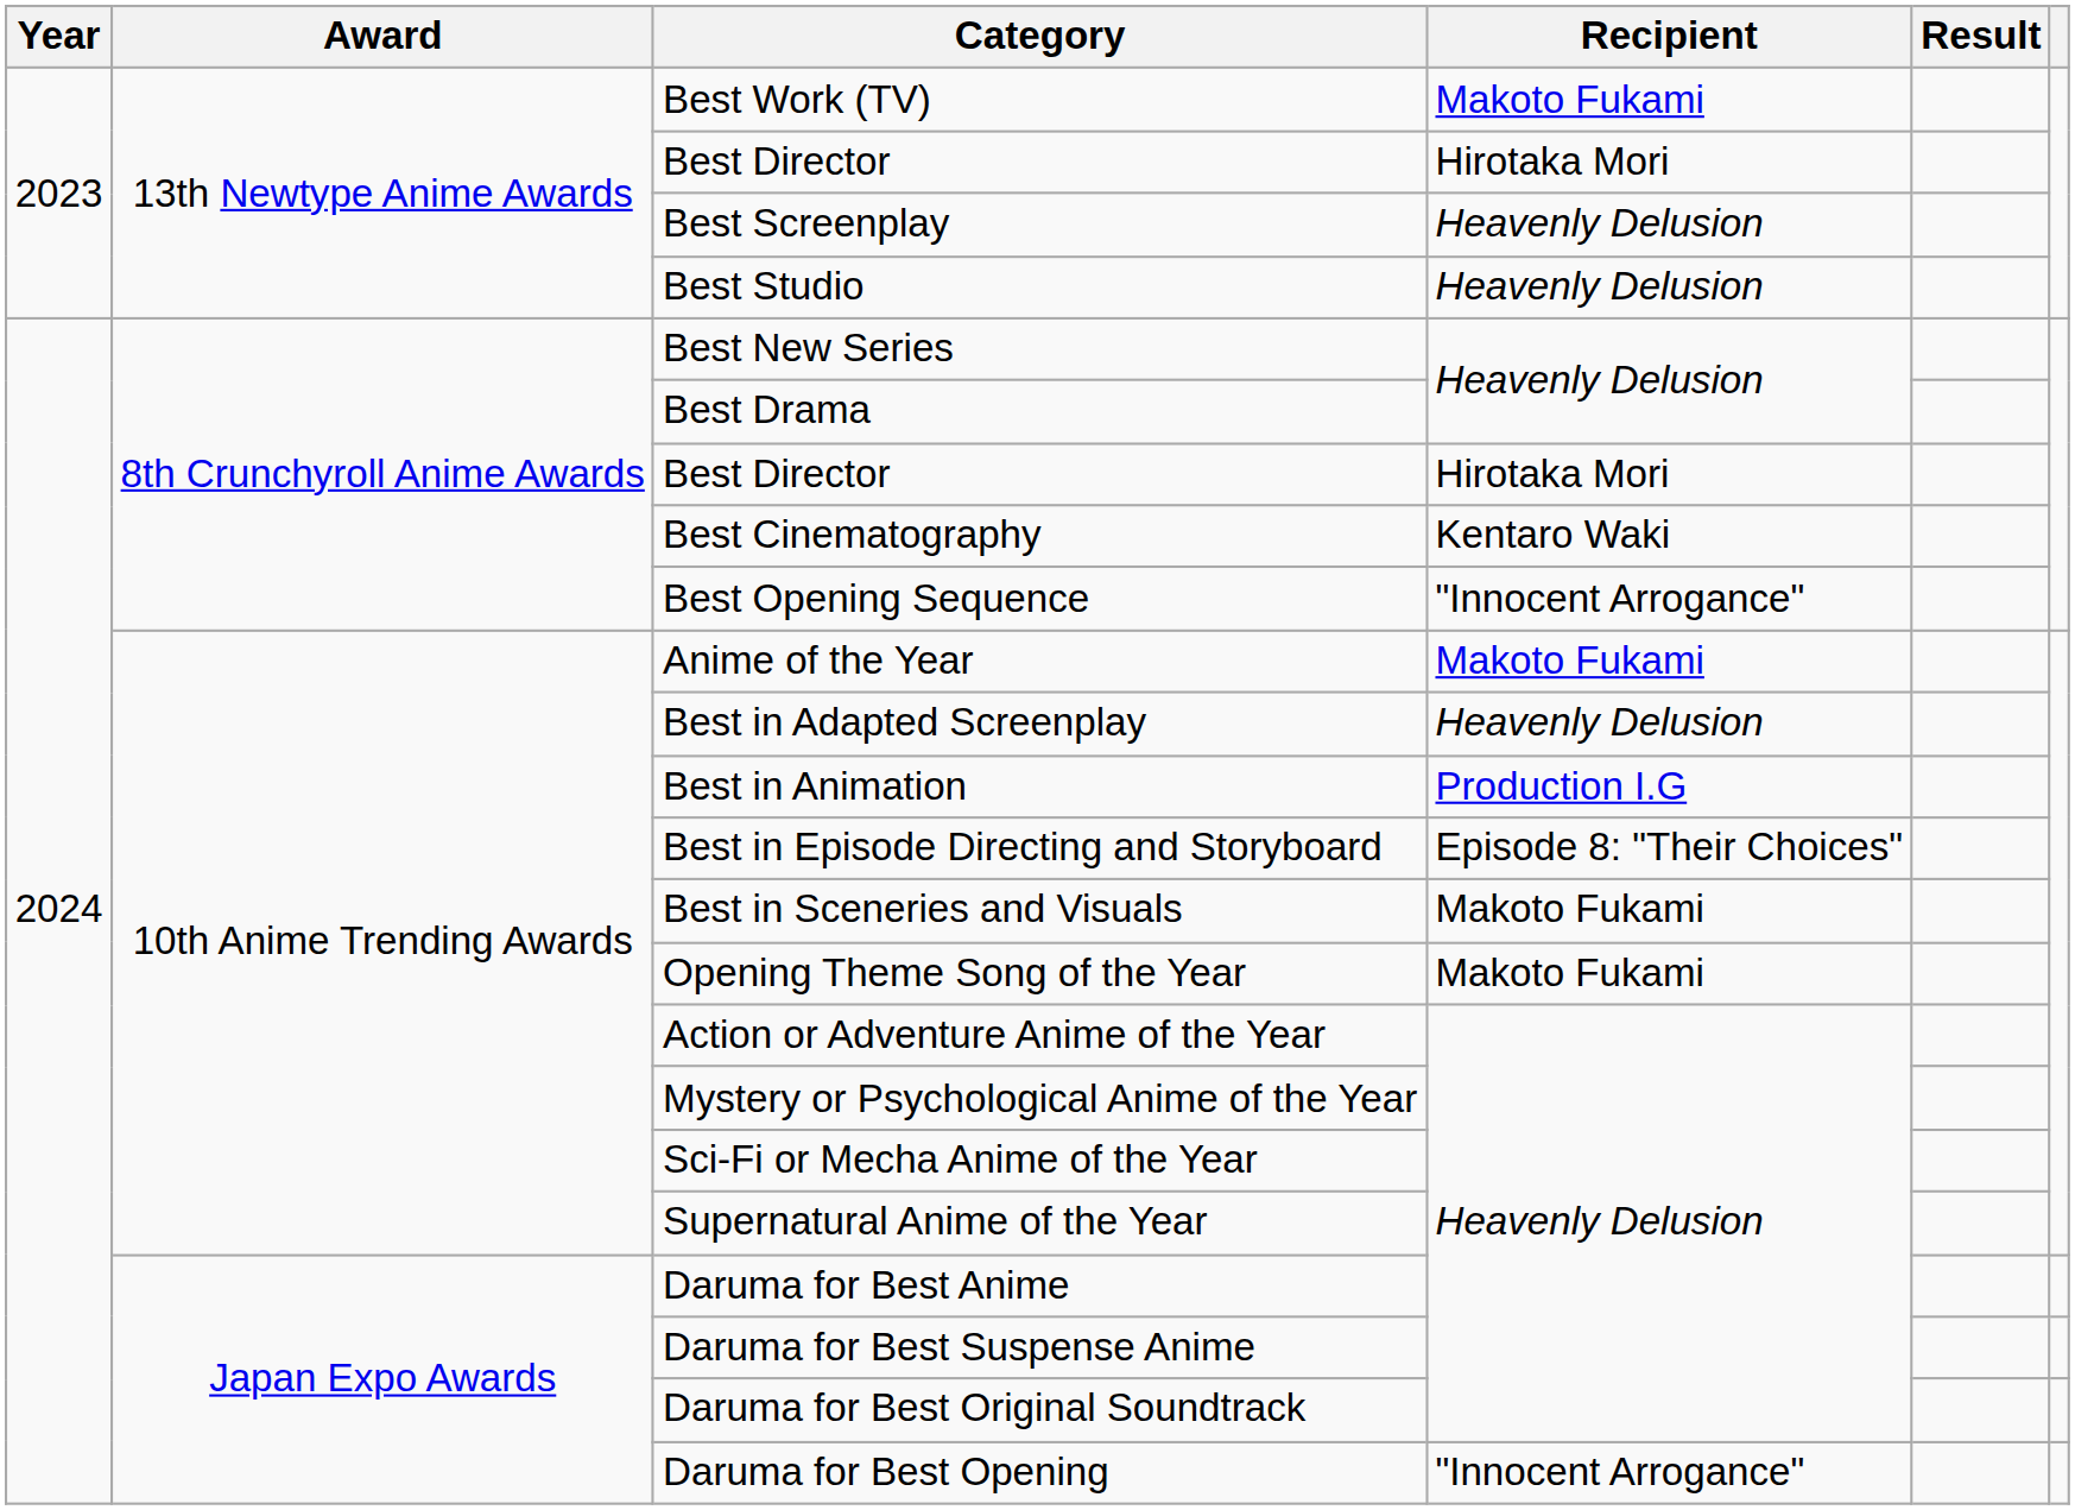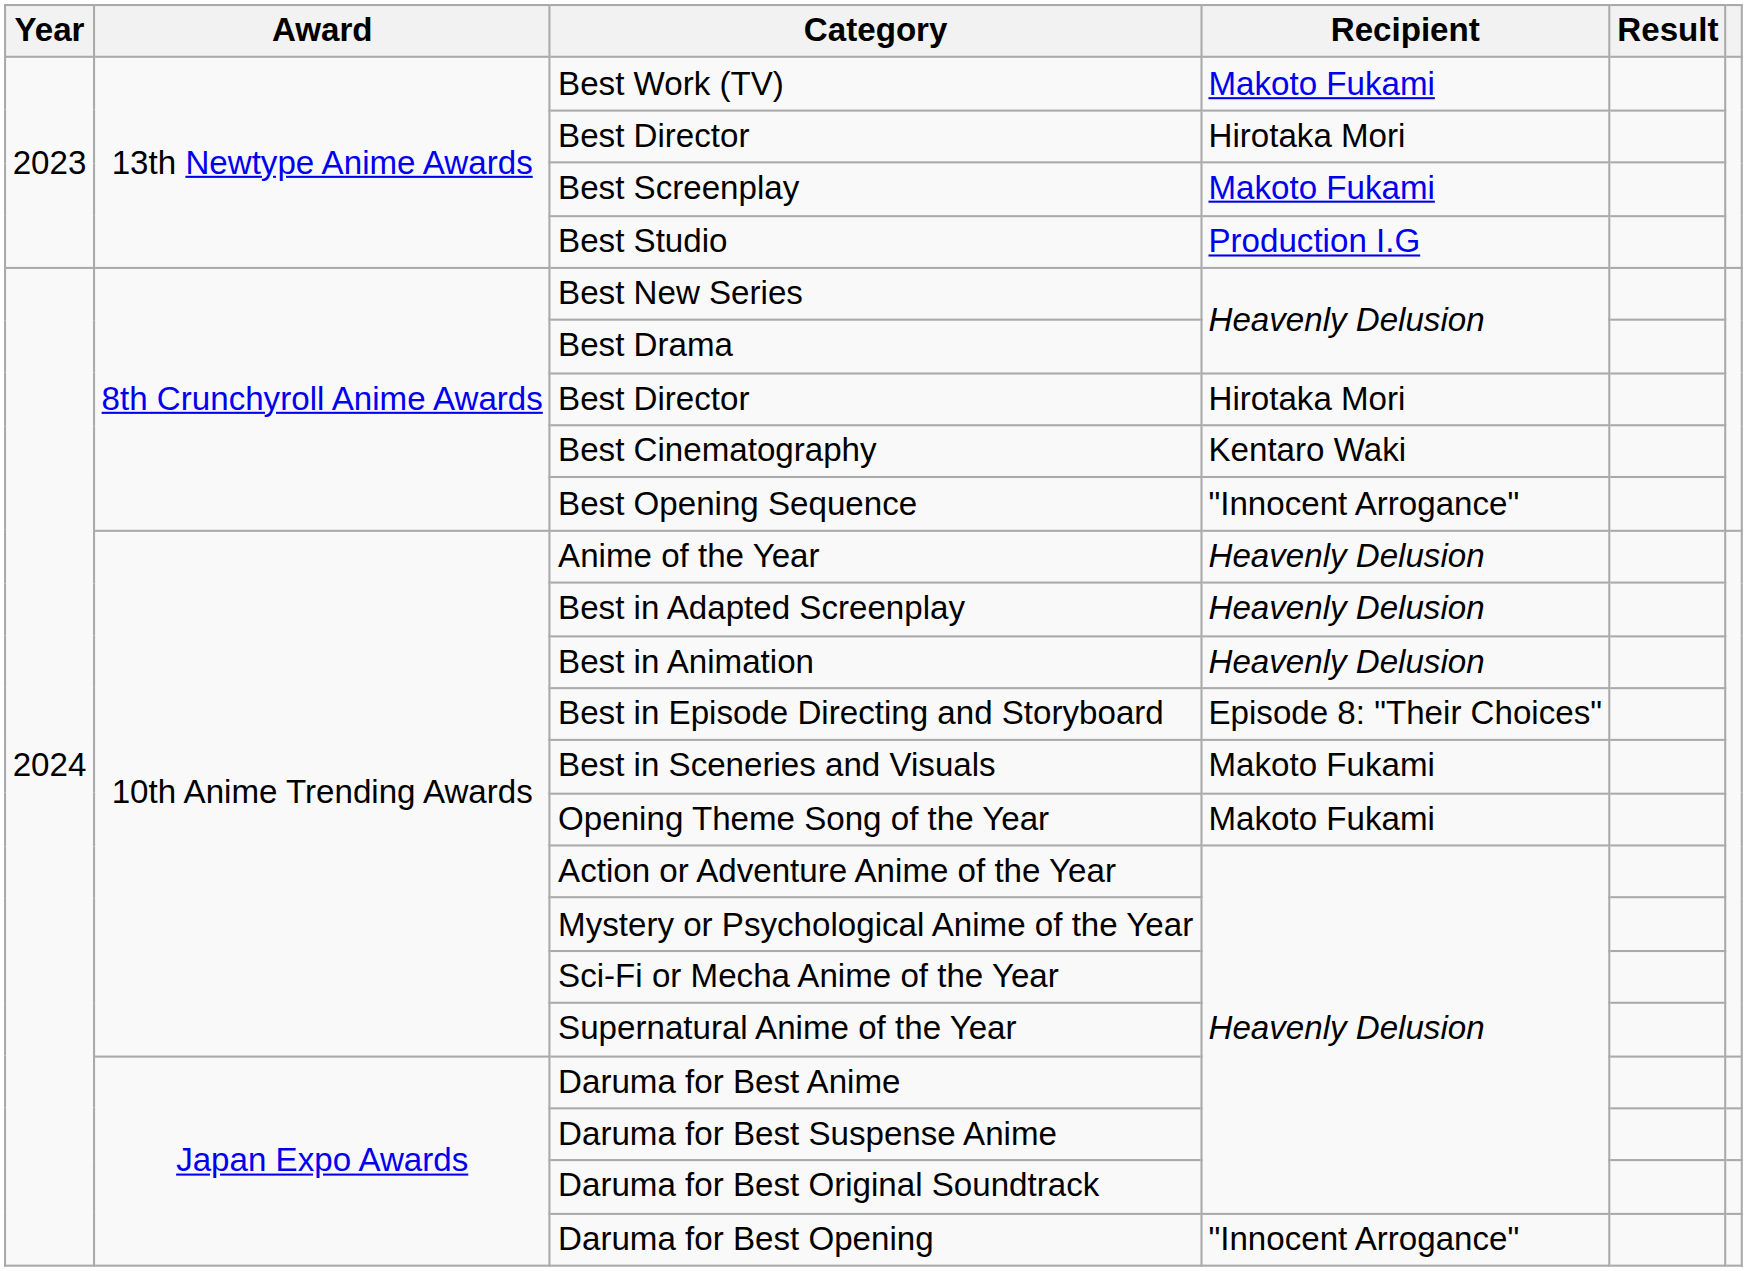 <table class="wikitable plainrowheaders sortable">
 <tr>
 <th scope="col">Year</th>
 <th scope="col">Award</th>
 <th scope="col">Category</th>
 <th scope="col">Recipient</th>
 <th scope="col">Result</th>
 <th scope="col" class="unsortable"></th>
 </tr>
 <tr>
 <td rowspan="4" align="center">2023</td>
 <td rowspan="4" align="center">13th <a href='#'>Newtype Anime Awards</a></td>
 <td>Best Work (TV)</td>
 <td><a href='#'>Makoto Fukami</a></td>
 <td></td>
 <td rowspan="4" style="text-align:center;"></td>
 </tr>
 <tr>
 <td>Best Director</td>
 <td>Hirotaka Mori</td>
 <td></td>
 </tr>
 <tr>
 <td>Best Screenplay</td>
-<td><em>Heavenly Delusion</em></td>
+<td><a href='#'>Makoto Fukami</a></td>
 <td></td>
 </tr>
 <tr>
 <td>Best Studio</td>
-<td><em>Heavenly Delusion</em></td>
+<td><a href='#'>Production I.G</a></td>
 <td></td>
 </tr>
 <tr>
 <td rowspan="19" align="center">2024</td>
 <td rowspan="5" align="center"><a href='#'>8th Crunchyroll Anime Awards</a></td>
 <td>Best New Series</td>
 <td rowspan="2"><em>Heavenly Delusion</em></td>
 <td></td>
 <td rowspan="5" style="text-align:center;"></td>
 </tr>
 <tr>
 <td>Best Drama</td>
 <td></td>
 </tr>
 <tr>
 <td>Best Director</td>
 <td>Hirotaka Mori</td>
 <td></td>
 </tr>
 <tr>
 <td>Best Cinematography</td>
 <td>Kentaro Waki</td>
 <td></td>
 </tr>
 <tr>
 <td>Best Opening Sequence</td>
 <td>"Innocent Arrogance" </td>
 <td></td>
 </tr>
 <tr>
 <td rowspan="10" align="center">10th Anime Trending Awards</td>
 <td>Anime of the Year</td>
-<td><a href='#'>Makoto Fukami</a></td>
+<td><em>Heavenly Delusion</em></td>
 <td></td>
 <td rowspan="10" style="text-align:center;"></td>
 </tr>
 <tr>
 <td>Best in Adapted Screenplay</td>
 <td><em>Heavenly Delusion</em></td>
 <td></td>
 </tr>
 <tr>
 <td>Best in Animation</td>
-<td><a href='#'>Production I.G</a></td>
+<td><em>Heavenly Delusion</em></td>
 <td></td>
 </tr>
 <tr>
 <td>Best in Episode Directing and Storyboard</td>
 <td>Episode 8: "Their Choices"</td>
 <td></td>
 </tr>
 <tr>
 <td>Best in Sceneries and Visuals</td>
 <td>Makoto Fukami</td>
 <td></td>
 </tr>
 <tr>
 <td>Opening Theme Song of the Year</td>
 <td>Makoto Fukami</td>
 <td></td>
 </tr>
 <tr>
 <td>Action or Adventure Anime of the Year</td>
 <td rowspan="7"><em>Heavenly Delusion</em></td>
 <td></td>
 </tr>
 <tr>
 <td>Mystery or Psychological Anime of the Year</td>
 <td></td>
 </tr>
 <tr>
 <td>Sci-Fi or Mecha Anime of the Year</td>
 <td></td>
 </tr>
 <tr>
 <td>Supernatural Anime of the Year</td>
 <td></td>
 </tr>
 <tr>
 <td rowspan="4" align="center"><a href='#'>Japan Expo Awards</a></td>
 <td>Daruma for Best Anime</td>
 <td></td>
 <td style="text-align:center"></td>
 </tr>
 <tr>
 <td>Daruma for Best Suspense Anime</td>
 <td></td>
 <td style="text-align:center"></td>
 </tr>
 <tr>
 <td>Daruma for Best Original Soundtrack</td>
 <td></td>
 <td style="text-align:center;"></td>
 </tr>
 <tr>
 <td>Daruma for Best Opening</td>
 <td>"Innocent Arrogance" </td>
 <td></td>
 <td style="text-align:center;"></td>
 </tr>
 </table>
